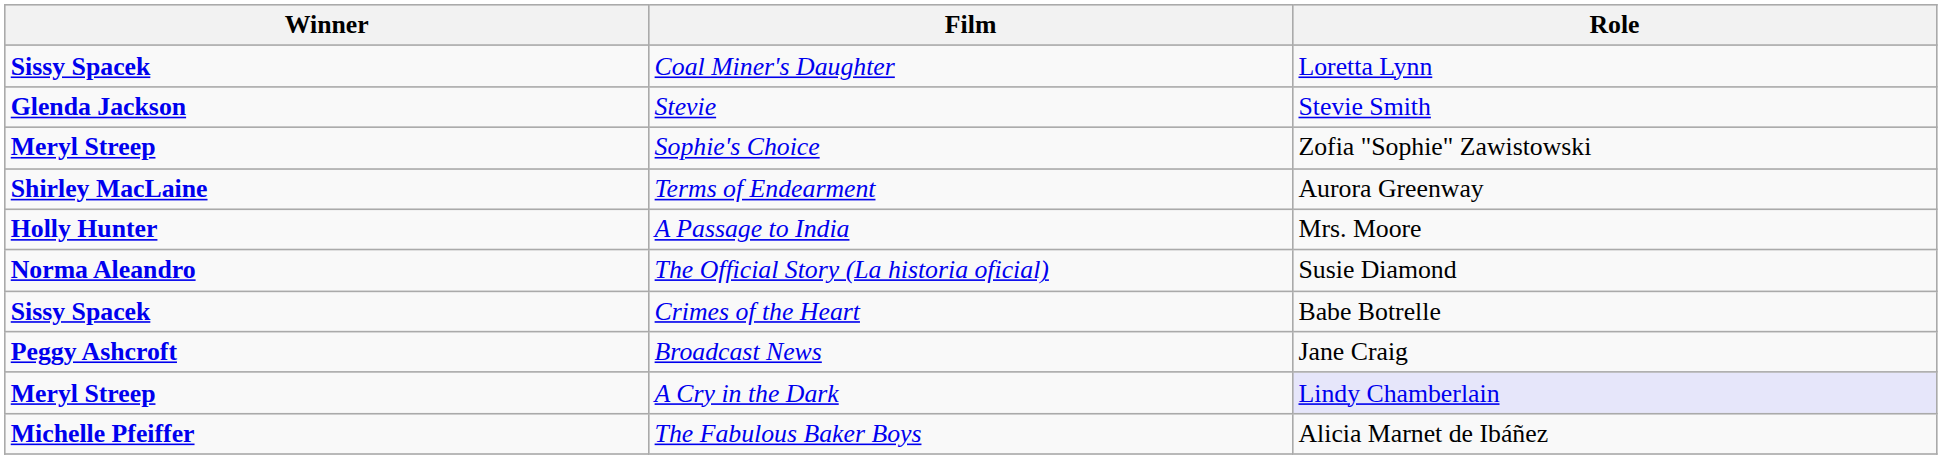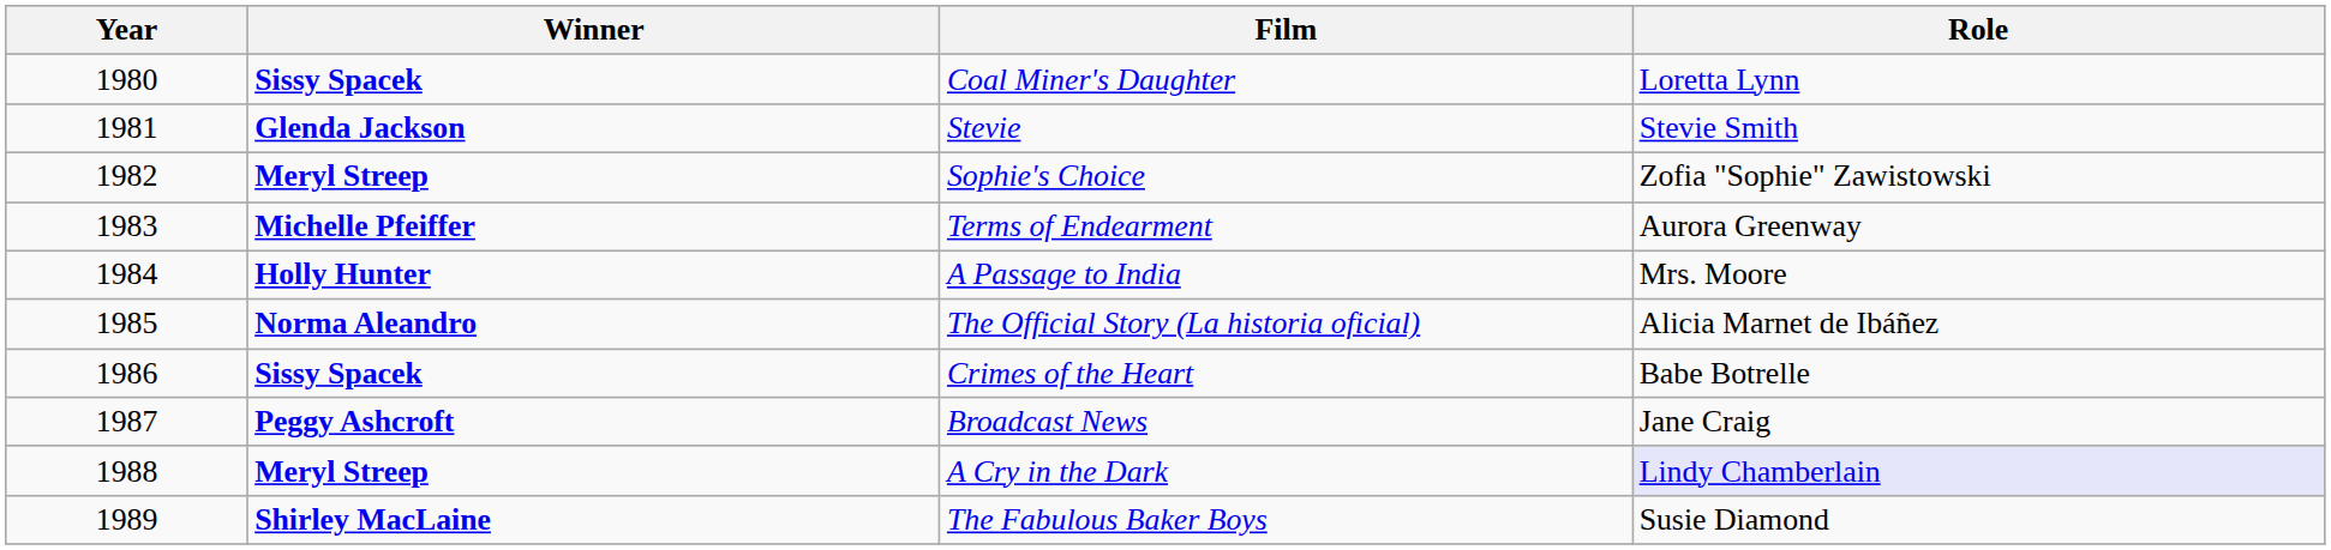 <table class="wikitable" width="95%" cellpadding="5">
 <tr>
+<th width="100"><strong>Year</strong></th>
 <th width="300"><strong>Winner</strong></th>
 <th width="300"><strong>Film</strong></th>
 <th width="300"><strong>Role</strong></th>
 </tr>
 <tr>
+<td style="text-align:center;">1980</td>
 <td><strong><a href='#'>Sissy Spacek</a></strong></td>
 <td><em><a href='#'>Coal Miner's Daughter</a></em></td>
 <td><a href='#'>Loretta Lynn</a></td>
 </tr>
 <tr>
+<td style="text-align:center;">1981</td>
 <td><strong><a href='#'>Glenda Jackson</a></strong></td>
 <td><em><a href='#'>Stevie</a></em></td>
 <td><a href='#'>Stevie Smith</a></td>
 </tr>
 <tr>
+<td style="text-align:center;">1982</td>
 <td><strong><a href='#'>Meryl Streep</a></strong></td>
 <td><em><a href='#'>Sophie's Choice</a> </em></td>
 <td>Zofia "Sophie" Zawistowski</td>
 </tr>
 <tr>
-<td><strong><a href='#'>Shirley MacLaine</a></strong></td>
+<td style="text-align:center;">1983</td>
+<td><strong><a href='#'>Michelle Pfeiffer</a></strong></td>
 <td><em><a href='#'>Terms of Endearment</a></em></td>
 <td>Aurora Greenway</td>
 </tr>
 <tr>
+<td style="text-align:center;">1984</td>
 <td><strong><a href='#'>Holly Hunter</a></strong></td>
 <td><em><a href='#'>A Passage to India</a></em></td>
 <td>Mrs. Moore</td>
 </tr>
 <tr>
+<td style="text-align:center;">1985</td>
 <td><strong><a href='#'>Norma Aleandro</a></strong></td>
 <td><em><a href='#'>The Official Story (La historia oficial)</a></em></td>
-<td>Susie Diamond</td>
+<td>Alicia Marnet de Ibáñez</td>
 </tr>
 <tr>
+<td style="text-align:center;">1986</td>
 <td><strong><a href='#'>Sissy Spacek</a></strong></td>
 <td><em><a href='#'>Crimes of the Heart</a></em></td>
 <td>Babe Botrelle</td>
 </tr>
 <tr>
+<td style="text-align:center;">1987</td>
 <td><strong><a href='#'>Peggy Ashcroft</a></strong></td>
 <td><em><a href='#'>Broadcast News</a></em></td>
 <td>Jane Craig</td>
 </tr>
 <tr>
+<td style="text-align:center;">1988</td>
 <td><strong><a href='#'>Meryl Streep</a></strong></td>
 <td><em><a href='#'>A Cry in the Dark</a></em></td>
 <td style="background: lavender;"><a href='#'>Lindy Chamberlain</a></td>
 </tr>
 <tr>
-<td><strong><a href='#'>Michelle Pfeiffer</a></strong></td>
+<td style="text-align:center;">1989</td>
+<td><strong><a href='#'>Shirley MacLaine</a></strong></td>
 <td><em><a href='#'>The Fabulous Baker Boys</a></em></td>
-<td>Alicia Marnet de Ibáñez</td>
+<td>Susie Diamond</td>
 </tr>
 </table>
